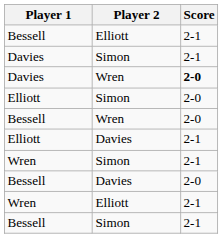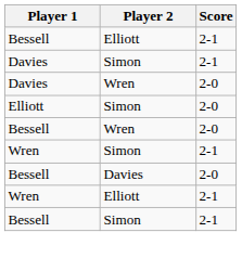 <table class="wikitable">
 <tr>
 <th width=100>Player 1</th>
 <th width=100>Player 2</th>
 <th width=20>Score</th>
 </tr>
 <tr>
 <td>Bessell</td>
 <td>Elliott</td>
 <td>2-1</td>
 </tr>
 <tr>
 <td>Davies</td>
 <td>Simon</td>
 <td>2-1</td>
 </tr>
 <tr>
 <td>Davies</td>
 <td>Wren</td>
-<td><strong>2-0</strong></td>
+<td>2-0</td>
 </tr>
 <tr>
 <td>Elliott</td>
 <td>Simon</td>
 <td>2-0</td>
 </tr>
 <tr>
 <td>Bessell</td>
 <td>Wren</td>
 <td>2-0</td>
-</tr>
-<tr>
-<td>Elliott</td>
-<td>Davies</td>
-<td>2-1</td>
 </tr>
 <tr>
 <td>Wren</td>
 <td>Simon</td>
 <td>2-1</td>
 </tr>
 <tr>
 <td>Bessell</td>
 <td>Davies</td>
 <td>2-0</td>
 </tr>
 <tr>
 <td>Wren</td>
 <td>Elliott</td>
 <td>2-1</td>
 </tr>
 <tr>
 <td>Bessell</td>
 <td>Simon</td>
 <td>2-1</td>
 </tr>
 </table>
